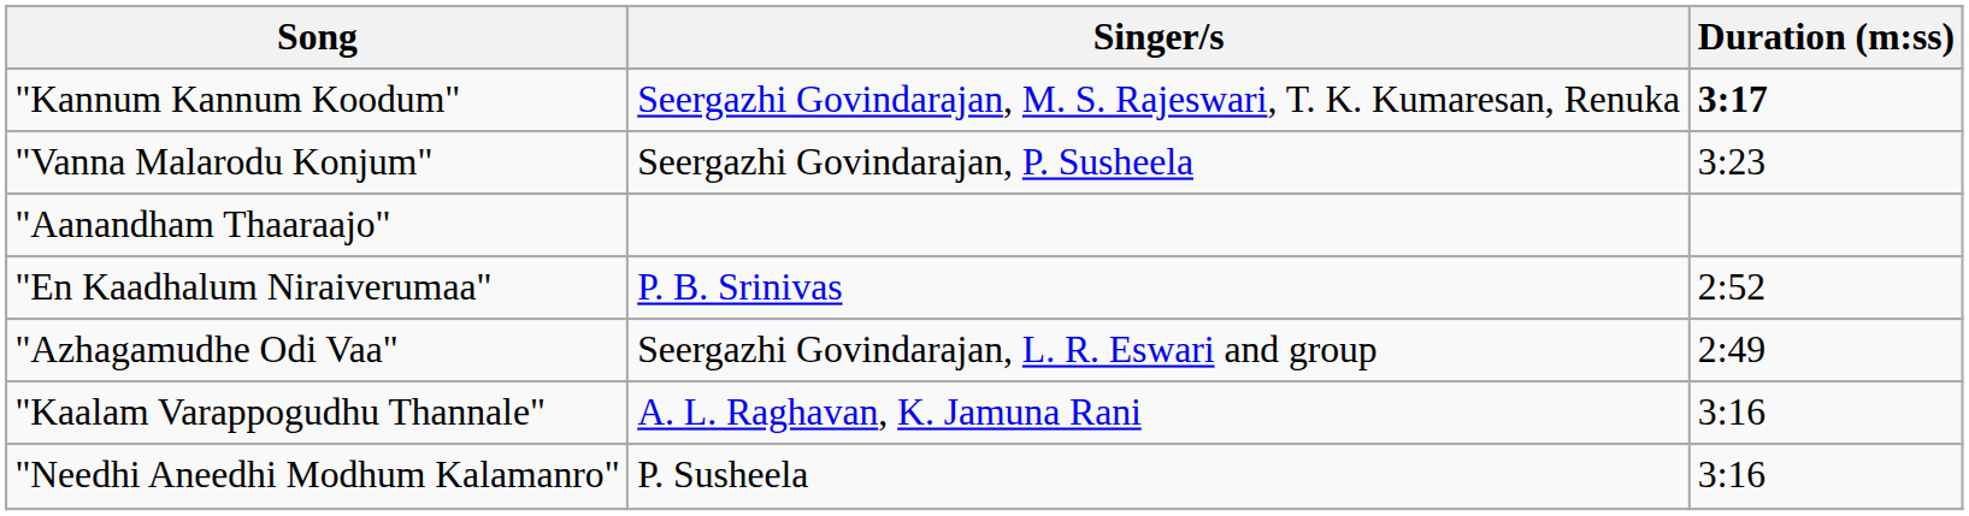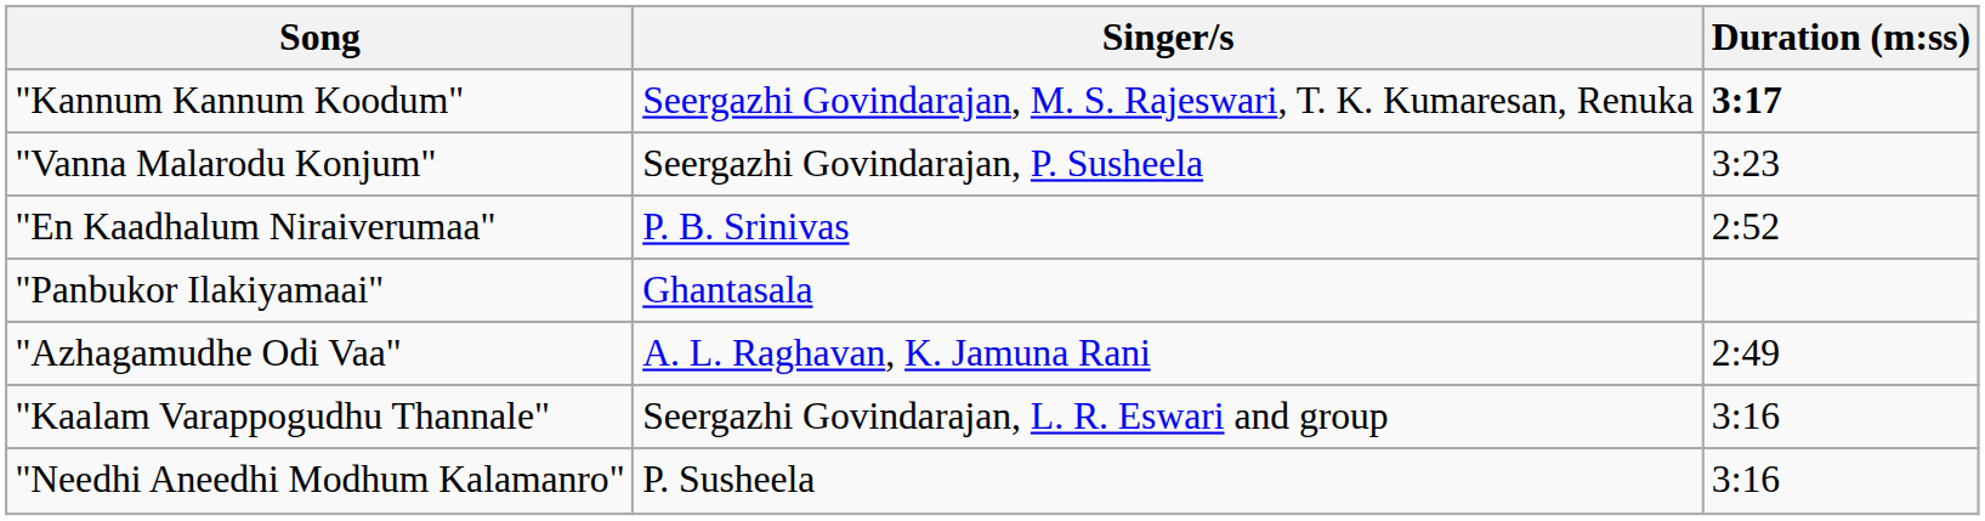 <table class="wikitable" style="font-size:95%;">
 <tr>
 <th>Song</th>
 <th>Singer/s</th>
 <th>Duration (m:ss)</th>
 </tr>
 <tr>
 <td>"Kannum Kannum Koodum"</td>
 <td><a href='#'>Seergazhi Govindarajan</a>, <a href='#'>M. S. Rajeswari</a>, T. K. Kumaresan, Renuka</td>
 <td><strong>3:17</strong></td>
 </tr>
 <tr>
 <td>"Vanna Malarodu Konjum"</td>
 <td>Seergazhi Govindarajan, <a href='#'>P. Susheela</a></td>
 <td>3:23</td>
 </tr>
 <tr>
-<td>"Aanandham Thaaraajo"</td>
-<td></td>
-<td></td>
-</tr>
-<tr>
 <td>"En Kaadhalum Niraiverumaa"</td>
 <td><a href='#'>P. B. Srinivas</a></td>
 <td>2:52</td>
 </tr>
 <tr>
+<td>"Panbukor Ilakiyamaai"</td>
+<td><a href='#'>Ghantasala</a></td>
+<td></td>
+</tr>
+<tr>
 <td>"Azhagamudhe Odi Vaa"</td>
-<td>Seergazhi Govindarajan, <a href='#'>L. R. Eswari</a> and group</td>
+<td><a href='#'>A. L. Raghavan</a>, <a href='#'>K. Jamuna Rani</a></td>
 <td>2:49</td>
 </tr>
 <tr>
 <td>"Kaalam Varappogudhu Thannale"</td>
-<td><a href='#'>A. L. Raghavan</a>, <a href='#'>K. Jamuna Rani</a></td>
+<td>Seergazhi Govindarajan, <a href='#'>L. R. Eswari</a> and group</td>
 <td>3:16</td>
 </tr>
 <tr>
 <td>"Needhi Aneedhi Modhum Kalamanro"</td>
 <td>P. Susheela</td>
 <td>3:16</td>
 </tr>
 </table>
